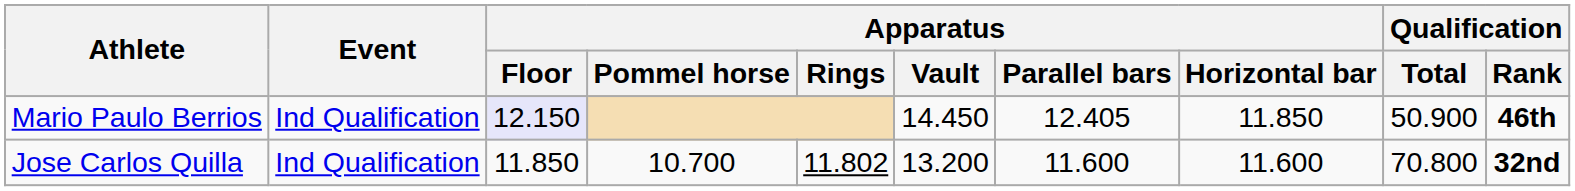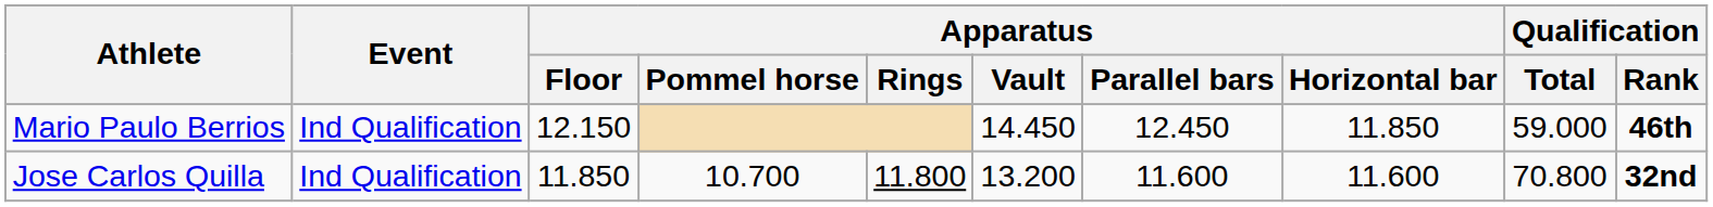 <table class="wikitable" style="font-size:90%">
 <tr>
 <th rowspan="2">Athlete</th>
 <th rowspan="2">Event</th>
 <th colspan = "6">Apparatus</th>
 <th colspan = "2">Qualification</th>
 </tr>
 <tr>
 <th>Floor</th>
 <th>Pommel horse</th>
 <th>Rings</th>
 <th>Vault</th>
 <th>Parallel bars</th>
 <th>Horizontal bar</th>
 <th>Total</th>
 <th>Rank</th>
 </tr>
 <tr>
 <td><a href='#'>Mario Paulo Berrios</a></td>
 <td><a href='#'>Ind Qualification</a></td>
-<td align=center style="background: lavender;">12.150</td>
+<td align=center>12.150</td>
 <td colspan=2 bgcolor=wheat></td>
 <td align=center>14.450</td>
-<td align=center>12.405</td>
+<td align=center>12.450</td>
 <td align=center>11.850</td>
-<td align=center>50.900</td>
+<td align=center>59.000</td>
 <td align=center><strong>46th</strong></td>
 </tr>
 <tr>
 <td><a href='#'>Jose Carlos Quilla</a></td>
 <td><a href='#'>Ind Qualification</a></td>
 <td align=center>11.850</td>
 <td align=center>10.700</td>
-<td align=center><u>11.802</u></td>
+<td align=center><u>11.800</u></td>
 <td align=center>13.200</td>
 <td align=center>11.600</td>
 <td align=center>11.600</td>
 <td align=center>70.800</td>
 <td align=center><strong>32nd</strong></td>
 </tr>
 </table>
